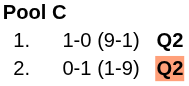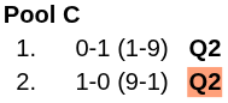 <table style="text-align:center">
 <tr>
 <td colspan=4 align=left><strong>Pool C</strong></td>
 </tr>
 <tr>
 <td width=30>1.</td>
 <td align=left></td>
-<td width=80>1-0 (9-1)</td>
+<td>0-1 (1-9)</td>
 <td><strong>Q2</strong></td>
 </tr>
 <tr>
 <td>2.</td>
 <td align=left></td>
-<td>0-1 (1-9)</td>
+<td width=80>1-0 (9-1)</td>
 <td style="background: lightsalmon;"><strong>Q2</strong></td>
 </tr>
 </table>
